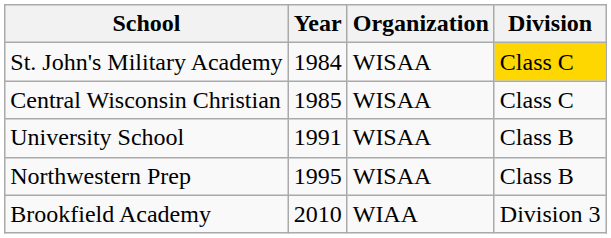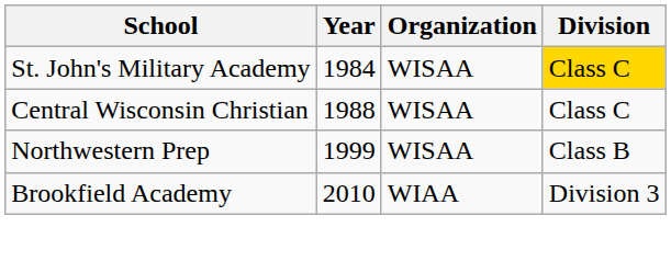 <table class="wikitable">
 <tr>
 <th>School</th>
 <th>Year</th>
 <th>Organization</th>
 <th>Division</th>
 </tr>
 <tr>
 <td>St. John's Military Academy</td>
 <td>1984</td>
 <td>WISAA</td>
 <td style="background: gold;">Class C</td>
 </tr>
 <tr>
 <td>Central Wisconsin Christian</td>
-<td>1985</td>
+<td>1988</td>
 <td>WISAA</td>
 <td>Class C</td>
 </tr>
 <tr>
-<td>University School</td>
-<td>1991</td>
-<td>WISAA</td>
-<td>Class B</td>
-</tr>
-<tr>
 <td>Northwestern Prep</td>
-<td>1995</td>
+<td>1999</td>
 <td>WISAA</td>
 <td>Class B</td>
 </tr>
 <tr>
 <td>Brookfield Academy</td>
 <td>2010</td>
 <td>WIAA</td>
 <td>Division 3</td>
 </tr>
 </table>
